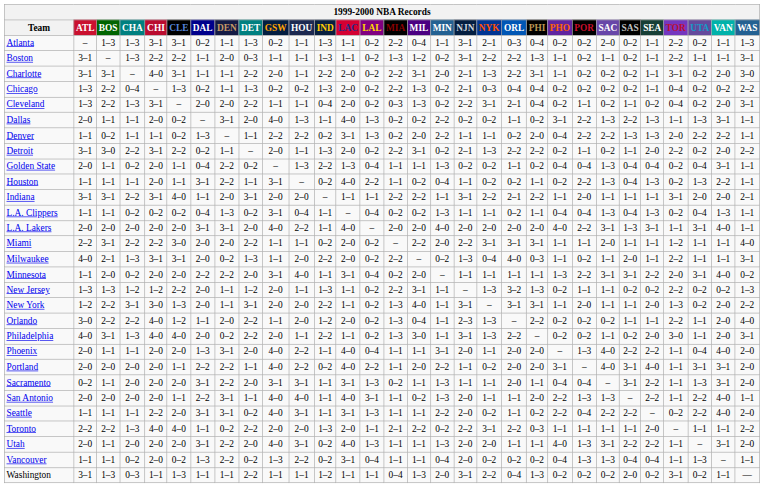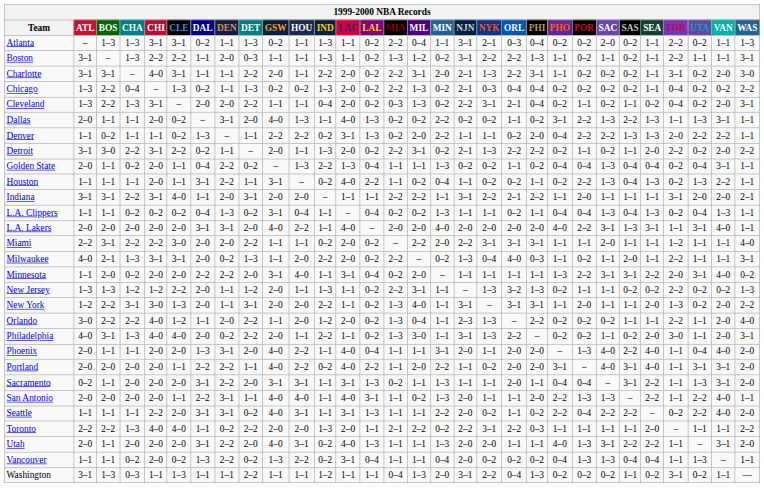 <table class="wikitable" style="font-size:90%; text-align:center;">
 <tr>
 <th colspan=30>1999-2000 NBA Records</th>
 </tr>
 <tr>
 <th width=100>Team</th>
 <th style="background:#CA102F;color:#FFFFFF;width=35">ATL</th>
 <th style="background:#006400;color:#FFFFFF;width=35">BOS</th>
 <th style="background:#008080;color:#FFFFFF;width=35">CHA</th>
 <th style="background:#BA0C2F;color:#FFFFFF;width=35">CHI</th>
 <th style="background:#000000;color:#5787DC;width=35">CLE</th>
 <th style="background:#00008B;color:#FFFFFF;width=35">DAL</th>
 <th style="background:#141A44;color:#C69966;width=35">DEN</th>
 <th style="background:#008080;color:#FFFFFF;width=35">DET</th>
 <th style="background:#031E41;color:#FEA302;width=35">GSW</th>
 <th style="background:#1D2951;color:#FFFFFF;width=35">HOU</th>
 <th style="background:#081F3F;color:#FDCC04;width=35">IND</th>
 <th style="background:#D40032;color:#1A2E8B;width=35">LAC</th>
 <th style="background:#800080;color:#FFD700;width=35">LAL</th>
 <th style="background:#000000;color:#8B0000;width=35">MIA</th>
 <th style="background:#4B0082;color:#FFFFFF;width=35">MIL</th>
 <th style="background:#236192;color:#FFFFFF;width=35">MIN</th>
 <th style="background:#031E41;color:#CED5DD;width=35">NJN</th>
 <th style="background:#003593;color:#FF4F03;width=35">NYK</th>
 <th style="background:#0056B5;color:#FFFFFF;width=35">ORL</th>
 <th style="background:#000000;color:#BB9754;width=35">PHI</th>
 <th style="background:#5F24A0;color:#FF6303;width=35">PHO</th>
 <th style="background:#000000;color:#C90F2E;width=35">POR</th>
 <th style="background:#6846A8;color:#FFFFFF;width=35">SAC</th>
 <th style="background:#000000;color:#C0C0C0;width=35">SAS</th>
 <th style="background:#173F36;color:#FFFFFF;width=35">SEA</th>
 <th style="background:#7436BF;color:#BE0F34;width=35">TOR</th>
 <th style="background:#644A9C;color:#149BC7;width=35">UTA</th>
 <th style="background:#00B2AA;color:#FFFFFF;width=35">VAN</th>
 <th style="background:#236192;color:#FFFFFF;width=35">WAS</th>
 </tr>
 <tr>
 <td style="text-align:left;"><a href='#'>Atlanta</a></td>
 <td>–</td>
 <td>1–3</td>
 <td>1–3</td>
 <td>3–1</td>
 <td>3–1</td>
 <td>0–2</td>
 <td>1–1</td>
 <td>1–3</td>
 <td>0–2</td>
 <td>1–1</td>
 <td>1–3</td>
 <td>1–1</td>
 <td>0–2</td>
 <td>2–2</td>
 <td>0–4</td>
 <td>1–1</td>
 <td>3–1</td>
 <td>2–1</td>
 <td>0–3</td>
 <td>0–4</td>
 <td>0–2</td>
 <td>0–2</td>
 <td>2–0</td>
 <td>0–2</td>
 <td>1–1</td>
 <td>2–2</td>
 <td>0–2</td>
 <td>1–1</td>
 <td>1–3</td>
 </tr>
 <tr>
 <td style="text-align:left;"><a href='#'>Boston</a></td>
 <td>3–1</td>
 <td>–</td>
 <td>1–3</td>
 <td>2–2</td>
 <td>2–2</td>
 <td>1–1</td>
 <td>2–0</td>
 <td>0–3</td>
 <td>1–1</td>
 <td>1–1</td>
 <td>1–3</td>
 <td>1–1</td>
 <td>0–2</td>
 <td>1–3</td>
 <td>1–2</td>
 <td>0–2</td>
 <td>3–1</td>
 <td>2–2</td>
 <td>2–2</td>
 <td>1–3</td>
 <td>1–1</td>
 <td>0–2</td>
 <td>1–1</td>
 <td>0–2</td>
 <td>1–1</td>
 <td>2–2</td>
 <td>1–1</td>
 <td>1–1</td>
 <td>3–1</td>
 </tr>
 <tr>
 <td style="text-align:left;"><a href='#'>Charlotte</a></td>
 <td>3–1</td>
 <td>3–1</td>
 <td>–</td>
 <td>4–0</td>
 <td>3–1</td>
 <td>1–1</td>
 <td>1–1</td>
 <td>2–2</td>
 <td>2–0</td>
 <td>1–1</td>
 <td>2–2</td>
 <td>2–0</td>
 <td>0–2</td>
 <td>2–2</td>
 <td>3–1</td>
 <td>2–0</td>
 <td>2–1</td>
 <td>1–3</td>
 <td>2–2</td>
 <td>3–1</td>
 <td>1–1</td>
 <td>0–2</td>
 <td>0–2</td>
 <td>0–2</td>
 <td>1–1</td>
 <td>3–1</td>
 <td>0–2</td>
 <td>2–0</td>
 <td>3–0</td>
 </tr>
 <tr>
 <td style="text-align:left;"><a href='#'>Chicago</a></td>
 <td>1–3</td>
 <td>2–2</td>
 <td>0–4</td>
 <td>–</td>
 <td>1–3</td>
 <td>0–2</td>
 <td>1–1</td>
 <td>1–3</td>
 <td>0–2</td>
 <td>0–2</td>
 <td>1–3</td>
 <td>2–0</td>
 <td>0–2</td>
 <td>2–2</td>
 <td>1–3</td>
 <td>0–2</td>
 <td>2–1</td>
 <td>0–3</td>
 <td>0–4</td>
 <td>0–4</td>
 <td>0–2</td>
 <td>0–2</td>
 <td>0–2</td>
 <td>0–2</td>
 <td>1–1</td>
 <td>0–4</td>
 <td>0–2</td>
 <td>0–2</td>
 <td>2–2</td>
 </tr>
 <tr>
 <td style="text-align:left;"><a href='#'>Cleveland</a></td>
 <td>1–3</td>
 <td>2–2</td>
 <td>1–3</td>
 <td>3–1</td>
 <td>–</td>
 <td>2–0</td>
 <td>2–0</td>
 <td>2–2</td>
 <td>1–1</td>
 <td>1–1</td>
 <td>0–4</td>
 <td>2–0</td>
 <td>0–2</td>
 <td>0–3</td>
 <td>1–3</td>
 <td>0–2</td>
 <td>2–2</td>
 <td>3–1</td>
 <td>2–1</td>
 <td>0–4</td>
 <td>0–2</td>
 <td>1–1</td>
 <td>0–2</td>
 <td>1–1</td>
 <td>0–2</td>
 <td>0–4</td>
 <td>0–2</td>
 <td>2–0</td>
 <td>3–1</td>
 </tr>
 <tr>
 <td style="text-align:left;"><a href='#'>Dallas</a></td>
 <td>2–0</td>
 <td>1–1</td>
 <td>1–1</td>
 <td>2–0</td>
 <td>0–2</td>
 <td>–</td>
 <td>3–1</td>
 <td>2–0</td>
 <td>4–0</td>
 <td>1–3</td>
 <td>1–1</td>
 <td>4–0</td>
 <td>1–3</td>
 <td>0–2</td>
 <td>0–2</td>
 <td>2–2</td>
 <td>0–2</td>
 <td>0–2</td>
 <td>1–1</td>
 <td>0–2</td>
 <td>3–1</td>
 <td>2–2</td>
 <td>1–3</td>
 <td>2–2</td>
 <td>1–3</td>
 <td>1–1</td>
 <td>1–3</td>
 <td>3–1</td>
 <td>1–1</td>
 </tr>
 <tr>
 <td style="text-align:left;"><a href='#'>Denver</a></td>
 <td>1–1</td>
 <td>0–2</td>
 <td>1–1</td>
 <td>1–1</td>
 <td>0–2</td>
 <td>1–3</td>
 <td>–</td>
 <td>1–1</td>
 <td>2–2</td>
 <td>2–2</td>
 <td>0–2</td>
 <td>3–1</td>
 <td>1–3</td>
 <td>0–2</td>
 <td>2–0</td>
 <td>2–2</td>
 <td>1–1</td>
 <td>1–1</td>
 <td>0–2</td>
 <td>2–0</td>
 <td>0–4</td>
 <td>2–2</td>
 <td>2–2</td>
 <td>1–3</td>
 <td>1–3</td>
 <td>2–0</td>
 <td>2–2</td>
 <td>2–2</td>
 <td>1–1</td>
 </tr>
 <tr>
 <td style="text-align:left;"><a href='#'>Detroit</a></td>
 <td>3–1</td>
 <td>3–0</td>
 <td>2–2</td>
 <td>3–1</td>
 <td>2–2</td>
 <td>0–2</td>
 <td>1–1</td>
 <td>–</td>
 <td>2–0</td>
 <td>1–1</td>
 <td>1–3</td>
 <td>2–0</td>
 <td>0–2</td>
 <td>2–2</td>
 <td>3–1</td>
 <td>0–2</td>
 <td>2–1</td>
 <td>1–3</td>
 <td>2–2</td>
 <td>2–2</td>
 <td>0–2</td>
 <td>1–1</td>
 <td>0–2</td>
 <td>1–1</td>
 <td>2–0</td>
 <td>2–2</td>
 <td>0–2</td>
 <td>2–0</td>
 <td>2–2</td>
 </tr>
 <tr>
 <td style="text-align:left;"><a href='#'>Golden State</a></td>
 <td>2–0</td>
 <td>1–1</td>
 <td>0–2</td>
 <td>2–0</td>
 <td>1–1</td>
 <td>0–4</td>
 <td>2–2</td>
 <td>0–2</td>
 <td>–</td>
 <td>1–3</td>
 <td>2–2</td>
 <td>1–3</td>
 <td>0–4</td>
 <td>1–1</td>
 <td>1–1</td>
 <td>1–3</td>
 <td>0–2</td>
 <td>0–2</td>
 <td>1–1</td>
 <td>0–2</td>
 <td>0–4</td>
 <td>0–4</td>
 <td>1–3</td>
 <td>0–4</td>
 <td>0–4</td>
 <td>0–2</td>
 <td>0–4</td>
 <td>3–1</td>
 <td>1–1</td>
 </tr>
 <tr>
 <td style="text-align:left;"><a href='#'>Houston</a></td>
 <td>1–1</td>
 <td>1–1</td>
 <td>1–1</td>
 <td>2–0</td>
 <td>1–1</td>
 <td>3–1</td>
 <td>2–2</td>
 <td>1–1</td>
 <td>3–1</td>
 <td>–</td>
 <td>0–2</td>
 <td>4–0</td>
 <td>2–2</td>
 <td>1–1</td>
 <td>0–2</td>
 <td>0–4</td>
 <td>1–1</td>
 <td>0–2</td>
 <td>0–2</td>
 <td>1–1</td>
 <td>0–2</td>
 <td>2–2</td>
 <td>1–3</td>
 <td>0–4</td>
 <td>1–3</td>
 <td>0–2</td>
 <td>1–3</td>
 <td>2–2</td>
 <td>1–1</td>
 </tr>
 <tr>
 <td style="text-align:left;"><a href='#'>Indiana</a></td>
 <td>3–1</td>
 <td>3–1</td>
 <td>2–2</td>
 <td>3–1</td>
 <td>4–0</td>
 <td>1–1</td>
 <td>2–0</td>
 <td>3–1</td>
 <td>2–0</td>
 <td>2–0</td>
 <td>–</td>
 <td>1–1</td>
 <td>1–1</td>
 <td>2–2</td>
 <td>2–2</td>
 <td>1–1</td>
 <td>3–1</td>
 <td>2–2</td>
 <td>2–1</td>
 <td>2–2</td>
 <td>1–1</td>
 <td>2–0</td>
 <td>1–1</td>
 <td>1–1</td>
 <td>1–1</td>
 <td>3–1</td>
 <td>2–0</td>
 <td>2–0</td>
 <td>2–1</td>
 </tr>
 <tr>
 <td style="text-align:left;"><a href='#'>L.A. Clippers</a></td>
 <td>1–1</td>
 <td>1–1</td>
 <td>0–2</td>
 <td>0–2</td>
 <td>0–2</td>
 <td>0–4</td>
 <td>1–3</td>
 <td>0–2</td>
 <td>3–1</td>
 <td>0–4</td>
 <td>1–1</td>
 <td>–</td>
 <td>0–4</td>
 <td>0–2</td>
 <td>0–2</td>
 <td>1–3</td>
 <td>1–1</td>
 <td>1–1</td>
 <td>0–2</td>
 <td>1–1</td>
 <td>0–4</td>
 <td>0–4</td>
 <td>1–3</td>
 <td>0–4</td>
 <td>1–3</td>
 <td>0–2</td>
 <td>0–4</td>
 <td>1–3</td>
 <td>1–1</td>
 </tr>
 <tr>
 <td style="text-align:left;"><a href='#'>L.A. Lakers</a></td>
 <td>2–0</td>
 <td>2–0</td>
 <td>2–0</td>
 <td>2–0</td>
 <td>2–0</td>
 <td>3–1</td>
 <td>3–1</td>
 <td>2–0</td>
 <td>4–0</td>
 <td>2–2</td>
 <td>1–1</td>
 <td>4–0</td>
 <td>–</td>
 <td>2–0</td>
 <td>2–0</td>
 <td>4–0</td>
 <td>2–0</td>
 <td>2–0</td>
 <td>2–0</td>
 <td>2–0</td>
 <td>4–0</td>
 <td>2–2</td>
 <td>3–1</td>
 <td>1–3</td>
 <td>3–1</td>
 <td>1–1</td>
 <td>3–1</td>
 <td>4–0</td>
 <td>1–1</td>
 </tr>
 <tr>
 <td style="text-align:left;"><a href='#'>Miami</a></td>
 <td>2–2</td>
 <td>3–1</td>
 <td>2–2</td>
 <td>2–2</td>
 <td>3–0</td>
 <td>2–0</td>
 <td>2–0</td>
 <td>2–2</td>
 <td>1–1</td>
 <td>1–1</td>
 <td>0–2</td>
 <td>2–0</td>
 <td>0–2</td>
 <td>–</td>
 <td>2–2</td>
 <td>2–0</td>
 <td>2–2</td>
 <td>3–1</td>
 <td>3–1</td>
 <td>3–1</td>
 <td>1–1</td>
 <td>1–1</td>
 <td>2–0</td>
 <td>1–1</td>
 <td>1–1</td>
 <td>1–2</td>
 <td>1–1</td>
 <td>1–1</td>
 <td>4–0</td>
 </tr>
 <tr>
 <td style="text-align:left;"><a href='#'>Milwaukee</a></td>
 <td>4–0</td>
 <td>2–1</td>
 <td>1–3</td>
 <td>3–1</td>
 <td>3–1</td>
 <td>2–0</td>
 <td>0–2</td>
 <td>1–3</td>
 <td>1–1</td>
 <td>2–0</td>
 <td>2–2</td>
 <td>2–0</td>
 <td>0–2</td>
 <td>2–2</td>
 <td>–</td>
 <td>0–2</td>
 <td>1–3</td>
 <td>0–4</td>
 <td>4–0</td>
 <td>0–3</td>
 <td>1–1</td>
 <td>0–2</td>
 <td>1–1</td>
 <td>2–0</td>
 <td>1–1</td>
 <td>2–2</td>
 <td>1–1</td>
 <td>1–1</td>
 <td>3–1</td>
 </tr>
 <tr>
 <td style="text-align:left;"><a href='#'>Minnesota</a></td>
 <td>1–1</td>
 <td>2–0</td>
 <td>0–2</td>
 <td>2–0</td>
 <td>2–0</td>
 <td>2–2</td>
 <td>2–2</td>
 <td>2–0</td>
 <td>3–1</td>
 <td>4–0</td>
 <td>1–1</td>
 <td>3–1</td>
 <td>0–4</td>
 <td>0–2</td>
 <td>2–0</td>
 <td>–</td>
 <td>1–1</td>
 <td>1–1</td>
 <td>1–1</td>
 <td>1–1</td>
 <td>1–3</td>
 <td>2–2</td>
 <td>3–1</td>
 <td>3–1</td>
 <td>2–2</td>
 <td>2–0</td>
 <td>3–1</td>
 <td>4–0</td>
 <td>0–2</td>
 </tr>
 <tr>
 <td style="text-align:left;"><a href='#'>New Jersey</a></td>
 <td>1–3</td>
 <td>1–3</td>
 <td>1–2</td>
 <td>1–2</td>
 <td>2–2</td>
 <td>2–0</td>
 <td>1–1</td>
 <td>1–2</td>
 <td>2–0</td>
 <td>1–1</td>
 <td>1–3</td>
 <td>1–1</td>
 <td>0–2</td>
 <td>2–2</td>
 <td>3–1</td>
 <td>1–1</td>
 <td>–</td>
 <td>1–3</td>
 <td>3–2</td>
 <td>1–3</td>
 <td>0–2</td>
 <td>1–1</td>
 <td>1–1</td>
 <td>0–2</td>
 <td>0–2</td>
 <td>2–2</td>
 <td>0–2</td>
 <td>0–2</td>
 <td>1–3</td>
 </tr>
 <tr>
 <td style="text-align:left;"><a href='#'>New York</a></td>
 <td>1–2</td>
 <td>2–2</td>
 <td>3–1</td>
 <td>3–0</td>
 <td>1–3</td>
 <td>2–0</td>
 <td>1–1</td>
 <td>3–1</td>
 <td>2–0</td>
 <td>2–0</td>
 <td>2–2</td>
 <td>1–1</td>
 <td>0–2</td>
 <td>1–3</td>
 <td>4–0</td>
 <td>1–1</td>
 <td>3–1</td>
 <td>–</td>
 <td>3–1</td>
 <td>3–1</td>
 <td>1–1</td>
 <td>2–0</td>
 <td>1–1</td>
 <td>1–1</td>
 <td>2–0</td>
 <td>1–3</td>
 <td>0–2</td>
 <td>2–0</td>
 <td>2–2</td>
 </tr>
 <tr>
 <td style="text-align:left;"><a href='#'>Orlando</a></td>
 <td>3–0</td>
 <td>2–2</td>
 <td>2–2</td>
 <td>4–0</td>
 <td>1–2</td>
 <td>1–1</td>
 <td>2–0</td>
 <td>2–2</td>
 <td>1–1</td>
 <td>2–0</td>
 <td>1–2</td>
 <td>2–0</td>
 <td>0–2</td>
 <td>1–3</td>
 <td>0–4</td>
 <td>1–1</td>
 <td>2–3</td>
 <td>1–3</td>
 <td>–</td>
 <td>2–2</td>
 <td>0–2</td>
 <td>0–2</td>
 <td>0–2</td>
 <td>1–1</td>
 <td>1–1</td>
 <td>2–2</td>
 <td>1–1</td>
 <td>2–0</td>
 <td>4–0</td>
 </tr>
 <tr>
 <td style="text-align:left;"><a href='#'>Philadelphia</a></td>
 <td>4–0</td>
 <td>3–1</td>
 <td>1–3</td>
 <td>4–0</td>
 <td>4–0</td>
 <td>2–0</td>
 <td>0–2</td>
 <td>2–2</td>
 <td>2–0</td>
 <td>1–1</td>
 <td>2–2</td>
 <td>1–1</td>
 <td>0–2</td>
 <td>1–3</td>
 <td>3–0</td>
 <td>1–1</td>
 <td>3–1</td>
 <td>1–3</td>
 <td>2–2</td>
 <td>–</td>
 <td>0–2</td>
 <td>0–2</td>
 <td>1–1</td>
 <td>0–2</td>
 <td>2–0</td>
 <td>3–0</td>
 <td>1–1</td>
 <td>2–0</td>
 <td>3–1</td>
 </tr>
 <tr>
 <td style="text-align:left;"><a href='#'>Phoenix</a></td>
 <td>2–0</td>
 <td>1–1</td>
 <td>1–1</td>
 <td>2–0</td>
 <td>2–0</td>
 <td>1–3</td>
 <td>3–1</td>
 <td>2–0</td>
 <td>4–0</td>
 <td>2–2</td>
 <td>1–1</td>
 <td>4–0</td>
 <td>0–4</td>
 <td>1–1</td>
 <td>1–1</td>
 <td>3–1</td>
 <td>2–0</td>
 <td>1–1</td>
 <td>2–0</td>
 <td>2–0</td>
 <td>–</td>
 <td>1–3</td>
 <td>4–0</td>
 <td>2–2</td>
-<td>2–2</td>
+<td>4–0</td>
 <td>1–1</td>
 <td>0–4</td>
 <td>4–0</td>
 <td>2–0</td>
 </tr>
 <tr>
 <td style="text-align:left;"><a href='#'>Portland</a></td>
 <td>2–0</td>
 <td>2–0</td>
 <td>2–0</td>
 <td>2–0</td>
 <td>1–1</td>
 <td>2–2</td>
 <td>2–2</td>
 <td>1–1</td>
 <td>4–0</td>
 <td>2–2</td>
 <td>0–2</td>
 <td>4–0</td>
 <td>2–2</td>
 <td>1–1</td>
 <td>2–0</td>
 <td>2–2</td>
 <td>1–1</td>
 <td>0–2</td>
 <td>2–0</td>
 <td>2–0</td>
 <td>3–1</td>
 <td>–</td>
 <td>4–0</td>
 <td>3–1</td>
 <td>4–0</td>
 <td>1–1</td>
 <td>3–1</td>
 <td>3–1</td>
 <td>2–0</td>
 </tr>
 <tr>
 <td style="text-align:left;"><a href='#'>Sacramento</a></td>
 <td>0–2</td>
 <td>1–1</td>
 <td>2–0</td>
 <td>2–0</td>
 <td>2–0</td>
 <td>3–1</td>
 <td>2–2</td>
 <td>2–0</td>
 <td>3–1</td>
 <td>3–1</td>
 <td>1–1</td>
 <td>3–1</td>
 <td>1–3</td>
 <td>0–2</td>
 <td>1–1</td>
 <td>1–3</td>
 <td>1–1</td>
 <td>1–1</td>
 <td>2–0</td>
 <td>1–1</td>
 <td>0–4</td>
 <td>0–4</td>
 <td>–</td>
 <td>3–1</td>
 <td>2–2</td>
 <td>1–1</td>
 <td>1–3</td>
 <td>3–1</td>
 <td>2–0</td>
 </tr>
 <tr>
 <td style="text-align:left;"><a href='#'>San Antonio</a></td>
 <td>2–0</td>
 <td>2–0</td>
 <td>2–0</td>
 <td>2–0</td>
 <td>1–1</td>
 <td>2–2</td>
 <td>3–1</td>
 <td>1–1</td>
 <td>4–0</td>
 <td>4–0</td>
 <td>1–1</td>
 <td>4–0</td>
 <td>3–1</td>
 <td>1–1</td>
 <td>0–2</td>
 <td>1–3</td>
 <td>2–0</td>
 <td>1–1</td>
 <td>1–1</td>
 <td>2–0</td>
 <td>2–2</td>
 <td>1–3</td>
 <td>1–3</td>
 <td>–</td>
 <td>2–2</td>
 <td>1–1</td>
 <td>2–2</td>
 <td>4–0</td>
 <td>1–1</td>
 </tr>
 <tr>
 <td style="text-align:left;"><a href='#'>Seattle</a></td>
 <td>1–1</td>
 <td>1–1</td>
 <td>1–1</td>
 <td>2–2</td>
 <td>2–0</td>
 <td>3–1</td>
 <td>3–1</td>
 <td>0–2</td>
 <td>4–0</td>
 <td>3–1</td>
 <td>1–1</td>
 <td>3–1</td>
 <td>1–3</td>
 <td>1–1</td>
 <td>1–1</td>
 <td>2–2</td>
 <td>2–0</td>
 <td>0–2</td>
 <td>1–1</td>
 <td>0–2</td>
 <td>2–2</td>
 <td>0–4</td>
 <td>2–2</td>
 <td>2–2</td>
 <td>–</td>
 <td>0–2</td>
 <td>2–2</td>
 <td>4–0</td>
 <td>2–0</td>
 </tr>
 <tr>
 <td style="text-align:left;"><a href='#'>Toronto</a></td>
 <td>2–2</td>
 <td>2–2</td>
 <td>1–3</td>
 <td>4–0</td>
 <td>4–0</td>
 <td>1–1</td>
 <td>0–2</td>
 <td>2–2</td>
 <td>2–0</td>
 <td>2–0</td>
 <td>1–3</td>
 <td>2–0</td>
 <td>1–1</td>
 <td>2–1</td>
 <td>2–2</td>
 <td>0–2</td>
 <td>2–2</td>
 <td>3–1</td>
 <td>2–2</td>
 <td>0–3</td>
 <td>1–1</td>
 <td>1–1</td>
 <td>1–1</td>
 <td>1–1</td>
 <td>2–0</td>
 <td>–</td>
 <td>1–1</td>
 <td>1–1</td>
 <td>2–2</td>
 </tr>
 <tr>
 <td style="text-align:left;"><a href='#'>Utah</a></td>
 <td>2–0</td>
 <td>1–1</td>
 <td>2–0</td>
 <td>2–0</td>
 <td>2–0</td>
 <td>3–1</td>
 <td>2–2</td>
 <td>2–0</td>
 <td>4–0</td>
 <td>3–1</td>
 <td>0–2</td>
 <td>4–0</td>
 <td>1–3</td>
 <td>1–1</td>
 <td>1–1</td>
 <td>1–3</td>
 <td>2–0</td>
 <td>2–0</td>
 <td>1–1</td>
 <td>1–1</td>
 <td>4–0</td>
 <td>1–3</td>
 <td>3–1</td>
 <td>2–2</td>
 <td>2–2</td>
 <td>1–1</td>
 <td>–</td>
 <td>3–1</td>
 <td>2–0</td>
 </tr>
 <tr>
 <td style="text-align:left;"><a href='#'>Vancouver</a></td>
 <td>1–1</td>
 <td>1–1</td>
 <td>0–2</td>
 <td>2–0</td>
 <td>0–2</td>
 <td>1–3</td>
 <td>2–2</td>
 <td>0–2</td>
 <td>1–3</td>
 <td>2–2</td>
 <td>0–2</td>
 <td>3–1</td>
 <td>0–4</td>
 <td>1–1</td>
 <td>1–1</td>
 <td>0–4</td>
 <td>2–0</td>
 <td>0–2</td>
 <td>0–2</td>
 <td>0–2</td>
 <td>0–4</td>
 <td>1–3</td>
 <td>1–3</td>
 <td>0–4</td>
 <td>0–4</td>
 <td>1–1</td>
 <td>1–3</td>
 <td>–</td>
 <td>1–1</td>
 </tr>
 <tr>
 <td style="text-align:left;">Washington</td>
 <td>3–1</td>
 <td>1–3</td>
 <td>0–3</td>
 <td>1–1</td>
 <td>1–3</td>
 <td>1–1</td>
 <td>1–1</td>
 <td>2–2</td>
 <td>1–1</td>
 <td>1–1</td>
 <td>1–2</td>
 <td>1–1</td>
 <td>1–1</td>
 <td>0–4</td>
 <td>1–3</td>
 <td>2–0</td>
 <td>3–1</td>
 <td>2–2</td>
 <td>0–4</td>
 <td>1–3</td>
 <td>0–2</td>
 <td>0–2</td>
 <td>0–2</td>
-<td>2–0</td>
+<td>1–1</td>
 <td>0–2</td>
 <td>3–1</td>
 <td>0–2</td>
 <td>1–1</td>
 <td>—</td>
 </tr>
 </table>
